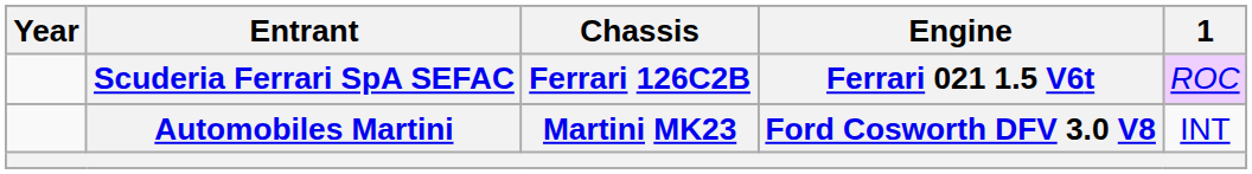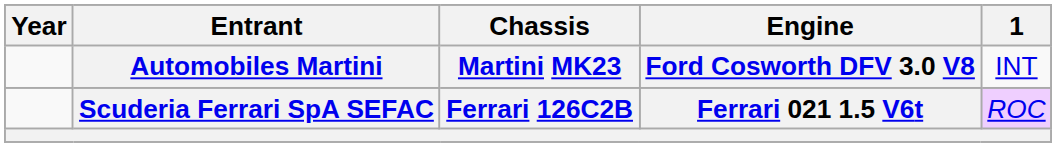 <table class="wikitable" style="text-align:center; font-size:85%">
 <tr>
 <th>Year</th>
 <th>Entrant</th>
 <th>Chassis</th>
 <th>Engine</th>
 <th>1</th>
 </tr>
 <tr>
 <td></td>
+<th nowrap><a href='#'>Automobiles Martini</a></th>
+<th nowrap><a href='#'>Martini</a> <a href='#'>MK23</a></th>
+<th nowrap><a href='#'>Ford Cosworth DFV</a> 3.0 <a href='#'>V8</a></th>
+<td><a href='#'>INT</a><br></td>
+</tr>
+<tr>
+<td></td>
 <th nowrap><a href='#'>Scuderia Ferrari SpA SEFAC</a></th>
 <th nowrap><a href='#'>Ferrari</a> <a href='#'>126C2B</a></th>
 <th nowrap><a href='#'>Ferrari</a> 021 1.5 <a href='#'>V6</a><a href='#'>t</a></th>
 <td style="background:#EFCFFF;"><a href='#'><em>ROC</em></a> <br></td>
 </tr>
 <tr>
-<td></td>
-<th nowrap><a href='#'>Automobiles Martini</a></th>
-<th nowrap><a href='#'>Martini</a> <a href='#'>MK23</a></th>
-<th nowrap><a href='#'>Ford Cosworth DFV</a> 3.0 <a href='#'>V8</a></th>
-<td><a href='#'>INT</a><br></td>
-</tr>
-<tr>
 <th colspan="5"></th>
 </tr>
 </table>
